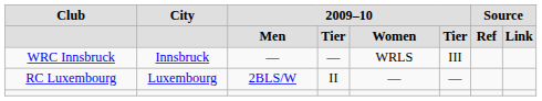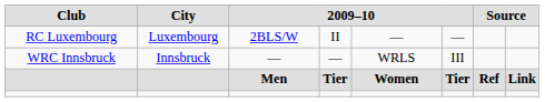 <table class="wikitable">
 <tr align="center"  bgcolor="#dfdfdf">
 <td width="150"><strong>Club</strong></td>
 <td width="100"><strong>City</strong></td>
 <td width="200" colspan=4><strong>2009–10</strong></td>
 <td colspan=2><strong>Source</strong></td>
+</tr>
+<tr align="center">
+<td><a href='#'>RC Luxembourg</a></td>
+<td><a href='#'>Luxembourg</a></td>
+<td><a href='#'>2BLS/W</a></td>
+<td>II</td>
+<td>—</td>
+<td>—</td>
+<td></td>
+<td></td>
+</tr>
+<tr align="center">
+<td><a href='#'>WRC Innsbruck</a></td>
+<td><a href='#'>Innsbruck</a></td>
+<td>—</td>
+<td>—</td>
+<td>WRLS</td>
+<td>III</td>
+<td></td>
+<td></td>
 </tr>
 <tr align="center" bgcolor="#dfdfdf">
 <td></td>
 <td></td>
 <td width="100"><strong>Men</strong></td>
 <td width="30"><strong>Tier</strong></td>
 <td width="100"><strong>Women</strong></td>
 <td width="30"><strong>Tier</strong></td>
 <td width="30"><strong>Ref</strong></td>
 <td width="30"><strong>Link</strong></td>
 </tr>
 <tr align="center">
-<td><a href='#'>WRC Innsbruck</a></td>
-<td><a href='#'>Innsbruck</a></td>
-<td>—</td>
-<td>—</td>
-<td>WRLS</td>
-<td>III</td>
-<td></td>
-<td></td>
-</tr>
-<tr align="center">
-<td><a href='#'>RC Luxembourg</a></td>
-<td><a href='#'>Luxembourg</a></td>
-<td><a href='#'>2BLS/W</a></td>
-<td>II</td>
-<td>—</td>
-<td>—</td>
-<td></td>
-<td></td>
-</tr>
-<tr align="center">
 <td></td>
 <td></td>
 <td></td>
 <td></td>
 <td></td>
 <td></td>
 <td></td>
 <td></td>
 </tr>
 </table>
